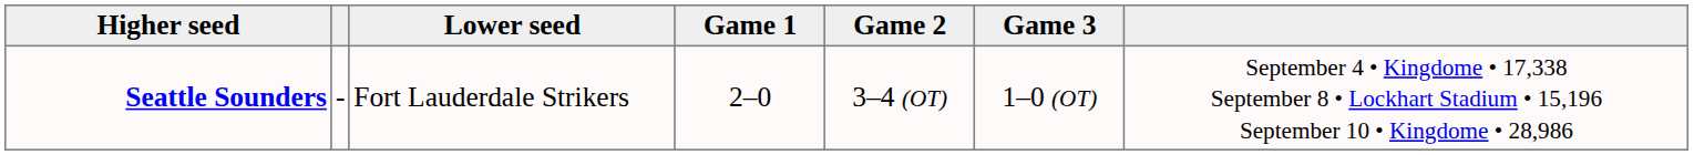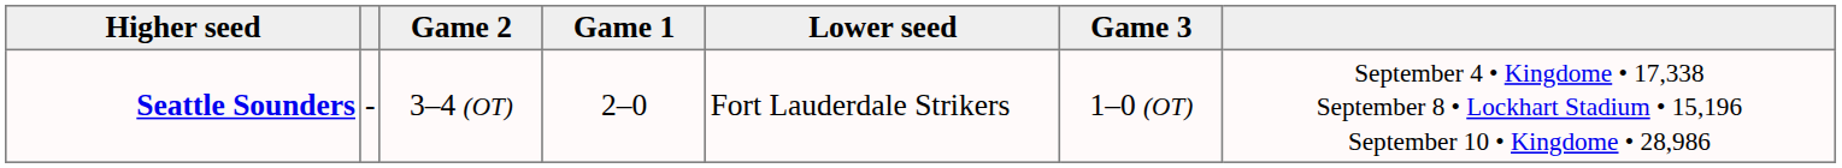 <table style=border-collapse:collapse border=1 cellspacing=0 cellpadding=2>
 <tr align=center bgcolor=#efefef>
 <th width=180>Higher seed</th>
 <th width=5></th>
+<th width=80>Game 2</th>
+<th width=80>Game 1</th>
 <th width=180>Lower seed</th>
-<th width=80>Game 1</th>
-<th width=80>Game 2</th>
 <th width=80>Game 3</th>
 <td width=315></td>
 </tr>
 <tr align=center bgcolor=fffafa>
 <td align=right><strong><a href='#'>Seattle Sounders</a></strong></td>
 <td>-</td>
+<td>3–4 <small><em>(OT)</em></small></td>
+<td>2–0</td>
 <td align=left>Fort Lauderdale Strikers</td>
-<td>2–0</td>
-<td>3–4 <small><em>(OT)</em></small></td>
 <td>1–0 <small><em>(OT)</em></small></td>
 <td><small>September 4 • <a href='#'>Kingdome</a> • 17,338<br>September 8 • <a href='#'>Lockhart Stadium</a> • 15,196<br>September 10 • <a href='#'>Kingdome</a> • 28,986</small></td>
 </tr>
 </table>
